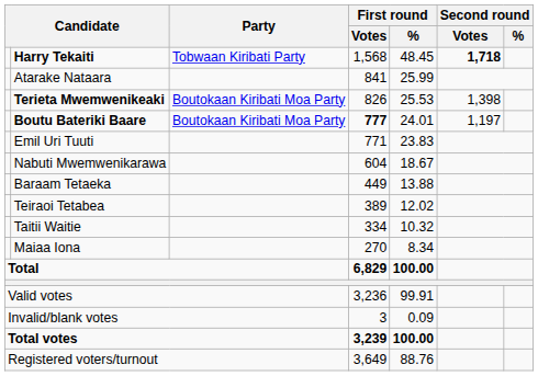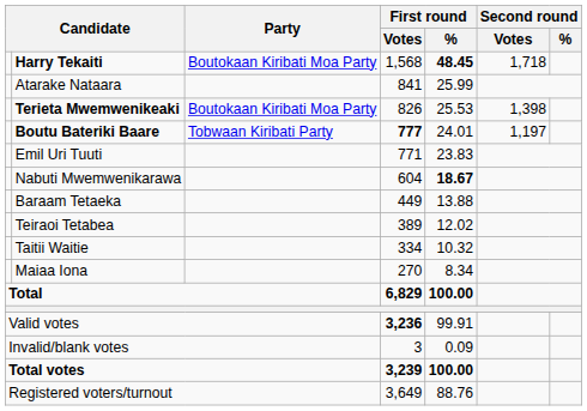 <table class=wikitable style=text-align:right>
 <tr>
 <th colspan=2 rowspan=2>Candidate</th>
 <th rowspan=2>Party</th>
 <th colspan=2>First round</th>
 <th colspan=2>Second round</th>
 </tr>
 <tr>
 <th>Votes</th>
 <th>%</th>
 <th>Votes</th>
 <th>%</th>
 </tr>
 <tr>
 <td bgcolor=></td>
 <td align=left><strong>Harry Tekaiti</strong></td>
-<td align=left><a href='#'>Tobwaan Kiribati Party</a></td>
+<td align=left><a href='#'>Boutokaan Kiribati Moa Party</a></td>
 <td>1,568</td>
-<td>48.45</td>
-<td><strong>1,718</strong></td>
+<td><strong>48.45</strong></td>
+<td>1,718</td>
 <td></td>
 </tr>
 <tr>
 <td></td>
 <td align=left>Atarake Nataara</td>
 <td></td>
 <td>841</td>
 <td>25.99</td>
 <td align=center colspan=2></td>
 </tr>
 <tr>
 <td bgcolor=></td>
 <td align=left><strong>Terieta Mwemwenikeaki</strong></td>
 <td align=left><a href='#'>Boutokaan Kiribati Moa Party</a></td>
 <td>826</td>
 <td>25.53</td>
 <td>1,398</td>
 <td></td>
 </tr>
 <tr>
 <td bgcolor=></td>
 <td align=left><strong>Boutu Bateriki Baare</strong></td>
-<td align=left><a href='#'>Boutokaan Kiribati Moa Party</a></td>
+<td align=left><a href='#'>Tobwaan Kiribati Party</a></td>
 <td><strong>777</strong></td>
 <td>24.01</td>
 <td>1,197</td>
 <td></td>
 </tr>
 <tr>
 <td></td>
 <td align=left>Emil Uri Tuuti</td>
 <td></td>
 <td>771</td>
 <td>23.83</td>
 <td align=center colspan=2></td>
 </tr>
 <tr>
 <td></td>
 <td align=left>Nabuti Mwemwenikarawa</td>
 <td></td>
 <td>604</td>
-<td>18.67</td>
+<td><strong>18.67</strong></td>
 <td colspan=2></td>
 </tr>
 <tr>
 <td></td>
 <td align=left>Baraam Tetaeka</td>
 <td></td>
 <td>449</td>
 <td>13.88</td>
 <td colspan=2></td>
 </tr>
 <tr>
 <td></td>
 <td align=left>Teiraoi Tetabea</td>
 <td></td>
 <td>389</td>
 <td>12.02</td>
 <td colspan=2></td>
 </tr>
 <tr>
 <td></td>
 <td align=left>Taitii Waitie</td>
 <td></td>
 <td>334</td>
 <td>10.32</td>
 <td colspan=2></td>
 </tr>
 <tr>
 <td></td>
 <td align=left>Maiaa Iona</td>
 <td></td>
 <td>270</td>
 <td>8.34</td>
 <td colspan=2></td>
 </tr>
 <tr style="font-weight:bold">
 <td colspan=3 align=left>Total</td>
 <td>6,829</td>
 <td>100.00</td>
 <td colspan=2></td>
 </tr>
 <tr>
 <th colspan=7></th>
 </tr>
 <tr>
 <td colspan=3 align=left>Valid votes</td>
-<td>3,236</td>
+<td><strong>3,236</strong></td>
 <td>99.91</td>
 <td></td>
 <td></td>
 </tr>
 <tr>
 <td colspan=3 align=left>Invalid/blank votes</td>
 <td>3</td>
 <td>0.09</td>
 <td></td>
 <td></td>
 </tr>
 <tr style="font-weight:bold">
 <td colspan=3 align=left>Total votes</td>
 <td>3,239</td>
 <td>100.00</td>
 <td></td>
 <td></td>
 </tr>
 <tr>
 <td colspan=3 align=left>Registered voters/turnout</td>
 <td>3,649</td>
 <td>88.76</td>
 <td></td>
 <td></td>
 </tr>
 </table>
